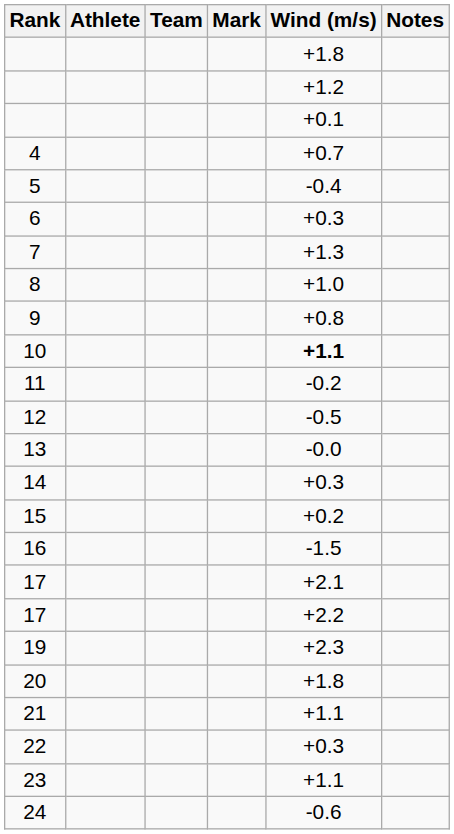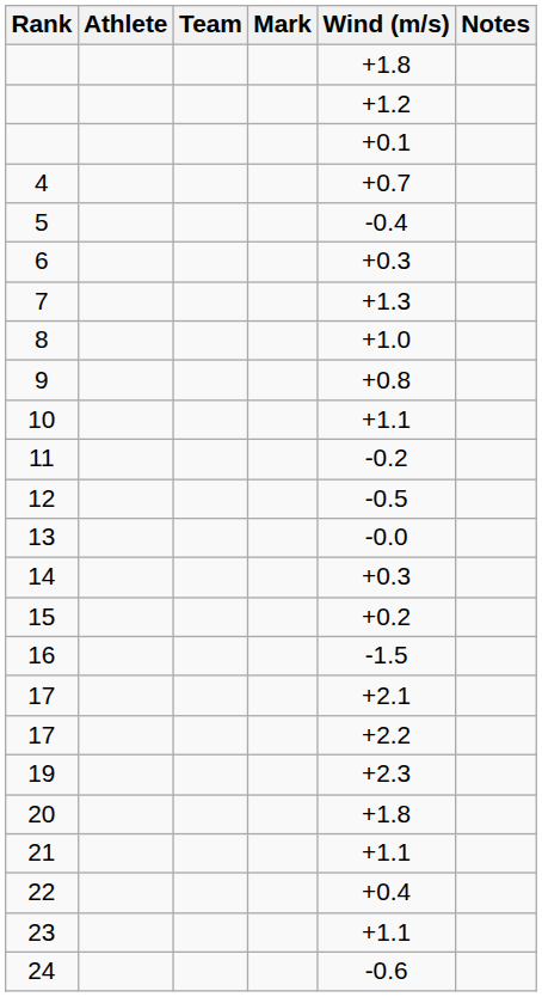 <table class="wikitable sortable" style="text-align:center">
 <tr>
 <th>Rank</th>
 <th>Athlete</th>
 <th>Team</th>
 <th>Mark</th>
 <th>Wind (m/s)</th>
 <th>Notes</th>
 </tr>
 <tr>
 <td></td>
 <td align=left></td>
 <td></td>
 <td><strong></strong></td>
 <td>+1.8</td>
 <td> </td>
 </tr>
 <tr>
 <td></td>
 <td align=left></td>
 <td></td>
 <td><strong></strong></td>
 <td>+1.2</td>
 <td></td>
 </tr>
 <tr>
 <td></td>
 <td align=left></td>
 <td></td>
 <td><strong></strong></td>
 <td>+0.1</td>
 <td></td>
 </tr>
 <tr>
 <td>4</td>
 <td align=left></td>
 <td></td>
 <td><strong></strong></td>
 <td>+0.7</td>
 <td></td>
 </tr>
 <tr>
 <td>5</td>
 <td align=left></td>
 <td></td>
 <td><strong></strong></td>
 <td>-0.4</td>
 <td></td>
 </tr>
 <tr>
 <td>6</td>
 <td align=left></td>
 <td></td>
 <td><strong></strong></td>
 <td>+0.3</td>
 <td></td>
 </tr>
 <tr>
 <td>7</td>
 <td align=left></td>
 <td></td>
 <td><strong></strong></td>
 <td>+1.3</td>
 <td></td>
 </tr>
 <tr>
 <td>8</td>
 <td align=left></td>
 <td></td>
 <td><strong></strong></td>
 <td>+1.0</td>
 <td></td>
 </tr>
 <tr>
 <td>9</td>
 <td align=left></td>
 <td></td>
 <td><strong></strong></td>
 <td>+0.8</td>
 <td></td>
 </tr>
 <tr>
 <td>10</td>
 <td align=left></td>
 <td></td>
 <td><strong></strong></td>
-<td><strong>+1.1</strong></td>
+<td>+1.1</td>
 <td></td>
 </tr>
 <tr>
 <td>11</td>
 <td align=left></td>
 <td></td>
 <td><strong></strong></td>
 <td>-0.2</td>
 <td></td>
 </tr>
 <tr>
 <td>12</td>
 <td align=left></td>
 <td></td>
 <td><strong></strong></td>
 <td>-0.5</td>
 <td></td>
 </tr>
 <tr>
 <td>13</td>
 <td align=left></td>
 <td></td>
 <td><strong></strong></td>
 <td>-0.0</td>
 <td></td>
 </tr>
 <tr>
 <td>14</td>
 <td align=left></td>
 <td></td>
 <td><strong></strong></td>
 <td>+0.3</td>
 <td></td>
 </tr>
 <tr>
 <td>15</td>
 <td align=left></td>
 <td></td>
 <td><strong></strong></td>
 <td>+0.2</td>
 <td></td>
 </tr>
 <tr>
 <td>16</td>
 <td align=left></td>
 <td></td>
 <td><strong></strong></td>
 <td>-1.5</td>
 <td></td>
 </tr>
 <tr>
 <td>17</td>
 <td align=left></td>
 <td></td>
 <td><strong></strong></td>
 <td>+2.1</td>
 <td></td>
 </tr>
 <tr>
 <td>17</td>
 <td align=left></td>
 <td></td>
 <td><strong></strong></td>
 <td>+2.2</td>
 <td></td>
 </tr>
 <tr>
 <td>19</td>
 <td align=left></td>
 <td></td>
 <td><strong></strong></td>
 <td>+2.3</td>
 <td></td>
 </tr>
 <tr>
 <td>20</td>
 <td align=left></td>
 <td></td>
 <td><strong></strong></td>
 <td>+1.8</td>
 <td></td>
 </tr>
 <tr>
 <td>21</td>
 <td align=left></td>
 <td></td>
 <td><strong></strong></td>
 <td>+1.1</td>
 <td></td>
 </tr>
 <tr>
 <td>22</td>
 <td align=left></td>
 <td></td>
 <td><strong></strong></td>
-<td>+0.3</td>
+<td>+0.4</td>
 <td></td>
 </tr>
 <tr>
 <td>23</td>
 <td align=left></td>
 <td></td>
 <td><strong></strong></td>
 <td>+1.1</td>
 <td></td>
 </tr>
 <tr>
 <td>24</td>
 <td align=left></td>
 <td></td>
 <td><strong></strong></td>
 <td>-0.6</td>
 <td></td>
 </tr>
 </table>
